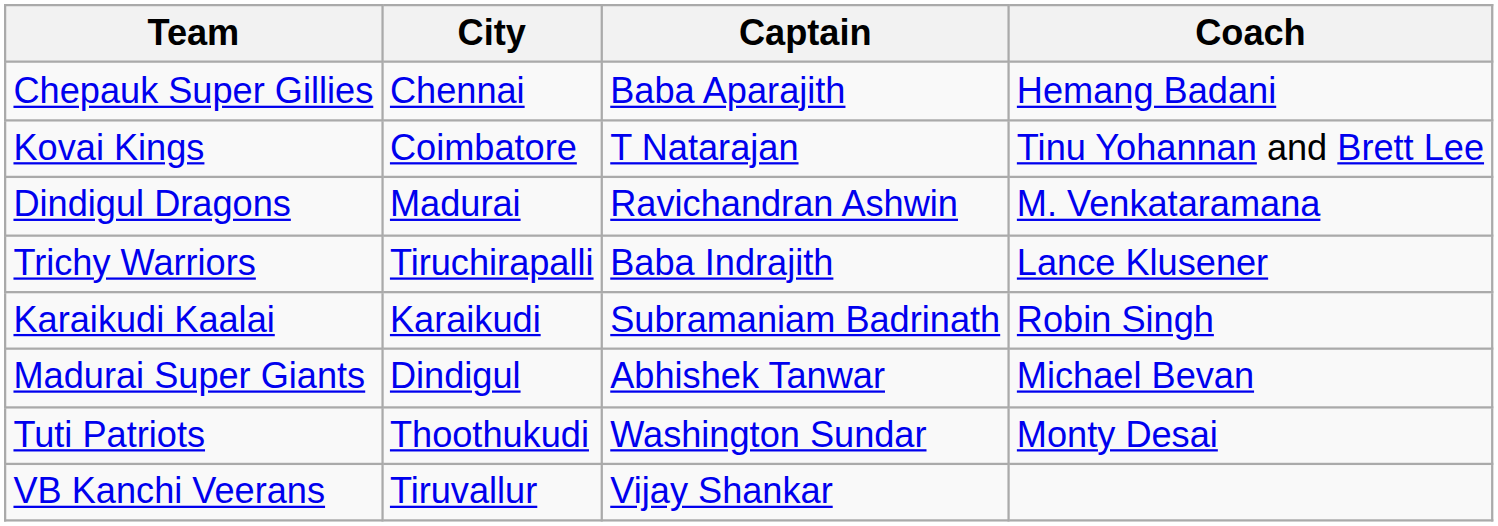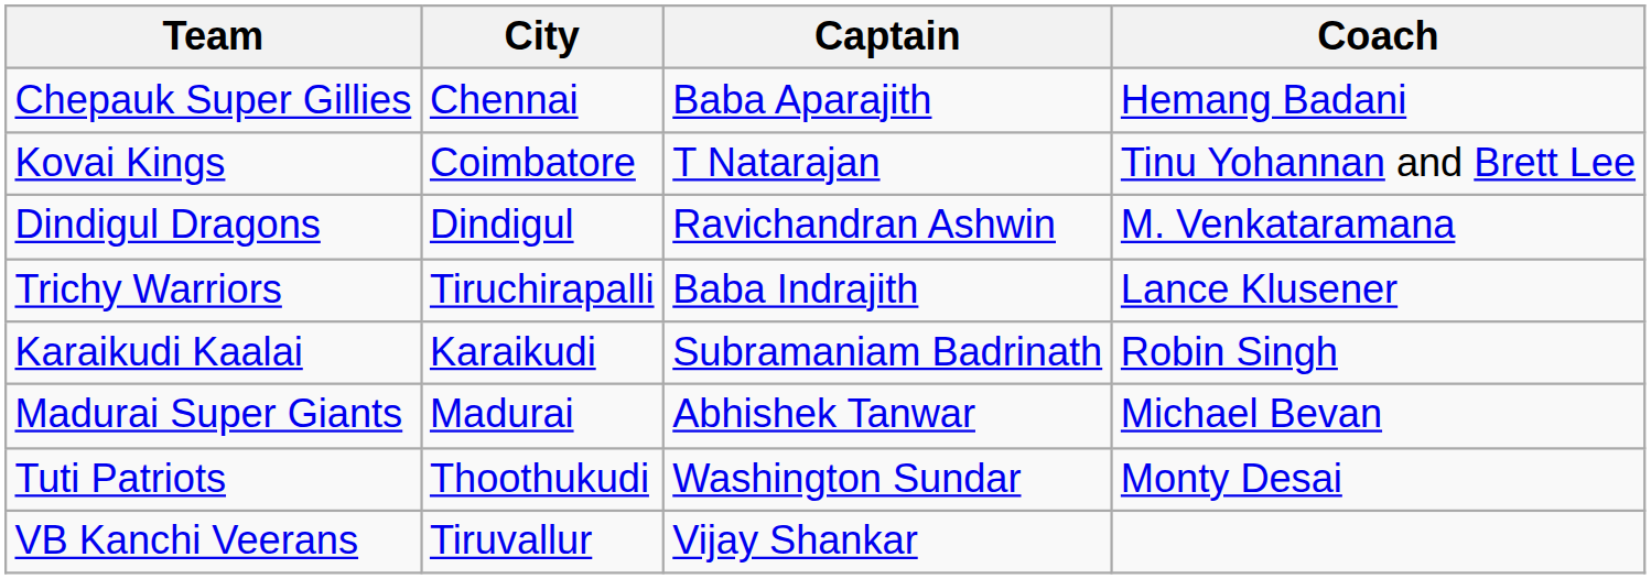 <table class="wikitable sortable">
 <tr>
 <th><strong>Team</strong></th>
 <th><strong>City</strong></th>
 <th><strong>Captain</strong></th>
 <th><strong>Coach</strong></th>
 </tr>
 <tr>
 <td><a href='#'>Chepauk Super Gillies</a></td>
 <td><a href='#'>Chennai</a></td>
 <td><a href='#'>Baba Aparajith</a></td>
 <td><a href='#'>Hemang Badani</a></td>
 </tr>
 <tr>
 <td><a href='#'>Kovai Kings</a></td>
 <td><a href='#'>Coimbatore</a></td>
 <td><a href='#'>T Natarajan</a></td>
 <td><a href='#'>Tinu Yohannan</a> and <a href='#'>Brett Lee</a></td>
 </tr>
 <tr>
 <td><a href='#'>Dindigul Dragons</a></td>
-<td><a href='#'>Madurai</a></td>
+<td><a href='#'>Dindigul</a></td>
 <td><a href='#'>Ravichandran Ashwin</a></td>
 <td><a href='#'>M. Venkataramana</a></td>
 </tr>
 <tr>
 <td><a href='#'>Trichy Warriors</a></td>
 <td><a href='#'>Tiruchirapalli</a></td>
 <td><a href='#'>Baba Indrajith</a></td>
 <td><a href='#'>Lance Klusener</a></td>
 </tr>
 <tr>
 <td><a href='#'>Karaikudi Kaalai</a></td>
 <td><a href='#'>Karaikudi</a></td>
 <td><a href='#'>Subramaniam Badrinath</a></td>
 <td><a href='#'>Robin Singh</a></td>
 </tr>
 <tr>
 <td><a href='#'>Madurai Super Giants</a></td>
-<td><a href='#'>Dindigul</a></td>
+<td><a href='#'>Madurai</a></td>
 <td><a href='#'>Abhishek Tanwar</a></td>
 <td><a href='#'>Michael Bevan</a></td>
 </tr>
 <tr>
 <td><a href='#'>Tuti Patriots</a></td>
 <td><a href='#'>Thoothukudi</a></td>
 <td><a href='#'>Washington Sundar</a></td>
 <td><a href='#'>Monty Desai</a></td>
 </tr>
 <tr>
 <td><a href='#'>VB Kanchi Veerans</a></td>
 <td><a href='#'>Tiruvallur</a></td>
 <td><a href='#'>Vijay Shankar</a></td>
 <td></td>
 </tr>
 </table>
